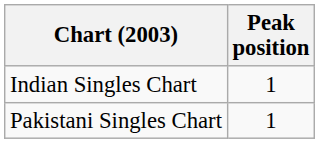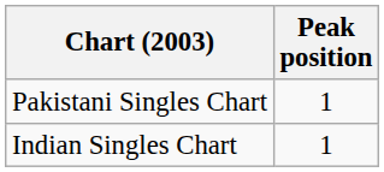 <table class="wikitable sortable">
 <tr>
 <th>Chart (2003)</th>
 <th>Peak<br>position</th>
 </tr>
 <tr>
+<td align="left">Pakistani Singles Chart</td>
+<td align="center">1</td>
+</tr>
+<tr>
 <td align="left">Indian Singles Chart</td>
 <td align="center">1</td>
 </tr>
-<tr>
-<td align="left">Pakistani Singles Chart</td>
-<td align="center">1</td>
-</tr>
 </table>
